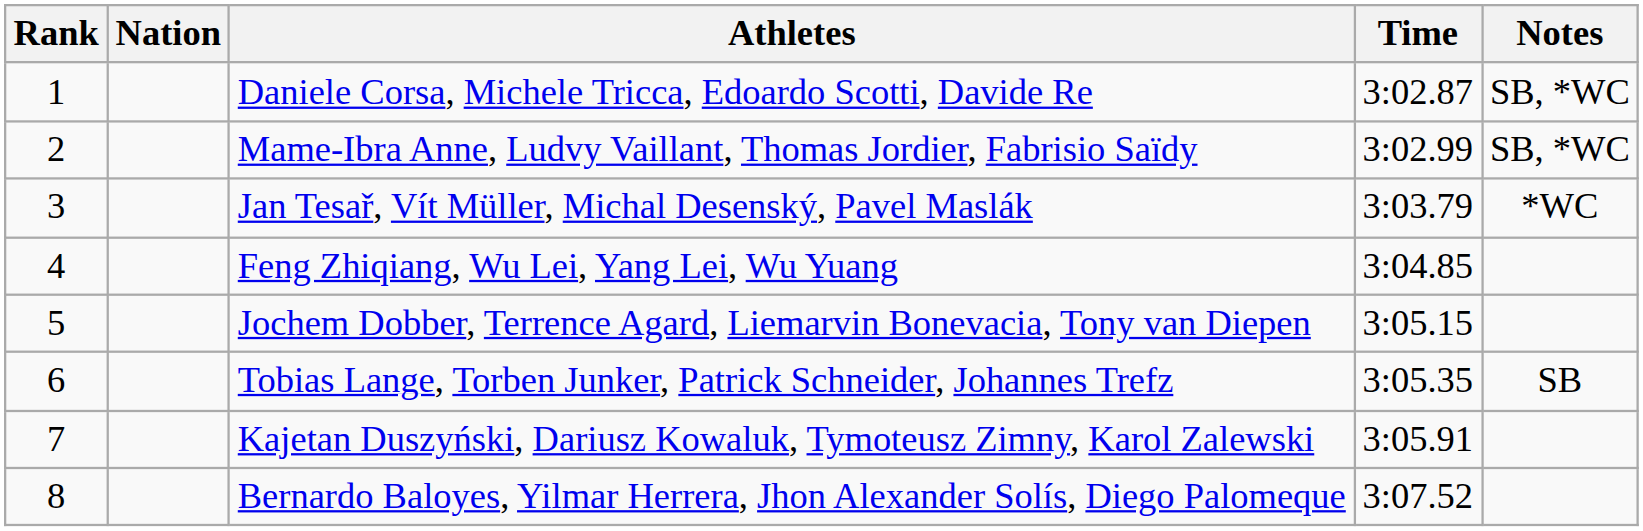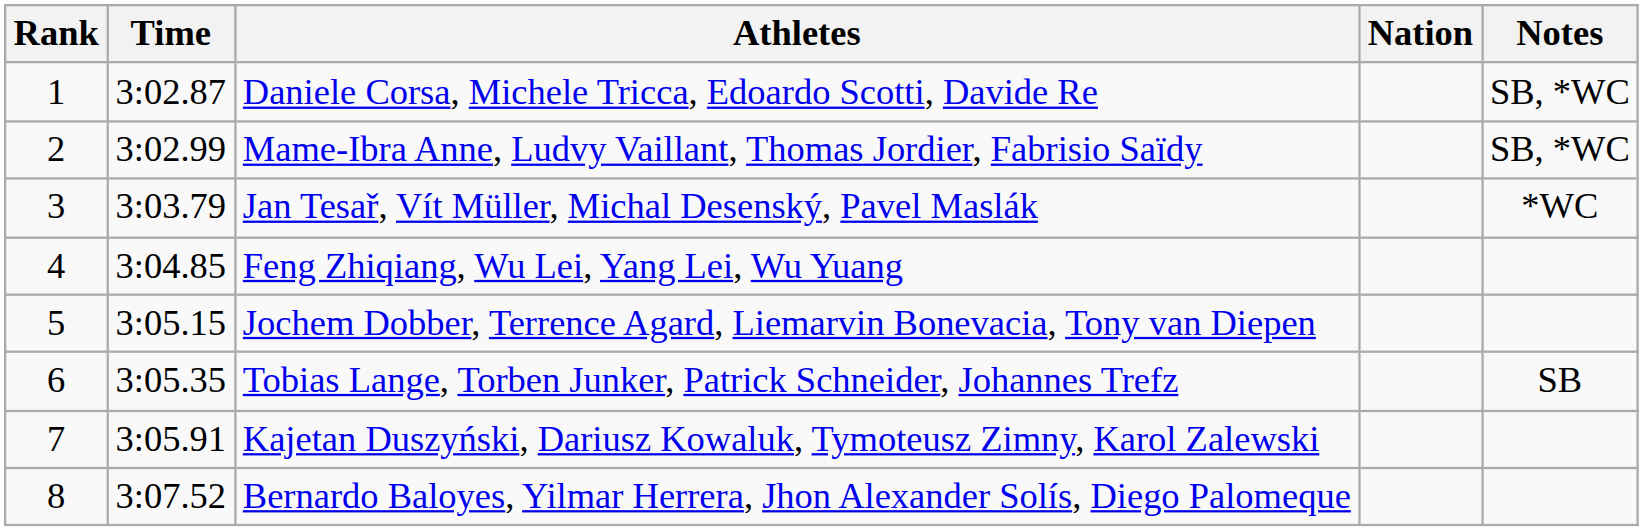 <table class="wikitable sortable" style="text-align:center">
 <tr>
 <th>Rank</th>
+<th>Time</th>
+<th>Athletes</th>
 <th>Nation</th>
-<th>Athletes</th>
-<th>Time</th>
 <th>Notes</th>
 </tr>
 <tr>
 <td>1</td>
+<td>3:02.87</td>
+<td align=left><a href='#'>Daniele Corsa</a>, <a href='#'>Michele Tricca</a>, <a href='#'>Edoardo Scotti</a>, <a href='#'>Davide Re</a></td>
 <td align=left></td>
-<td align=left><a href='#'>Daniele Corsa</a>, <a href='#'>Michele Tricca</a>, <a href='#'>Edoardo Scotti</a>, <a href='#'>Davide Re</a></td>
-<td>3:02.87</td>
 <td>SB, *WC</td>
 </tr>
 <tr>
 <td>2</td>
+<td>3:02.99</td>
+<td align=left><a href='#'>Mame-Ibra Anne</a>, <a href='#'>Ludvy Vaillant</a>, <a href='#'>Thomas Jordier</a>, <a href='#'>Fabrisio Saïdy</a></td>
 <td align=left></td>
-<td align=left><a href='#'>Mame-Ibra Anne</a>, <a href='#'>Ludvy Vaillant</a>, <a href='#'>Thomas Jordier</a>, <a href='#'>Fabrisio Saïdy</a></td>
-<td>3:02.99</td>
 <td>SB, *WC</td>
 </tr>
 <tr>
 <td>3</td>
+<td>3:03.79</td>
+<td align=left><a href='#'>Jan Tesař</a>, <a href='#'>Vít Müller</a>, <a href='#'>Michal Desenský</a>, <a href='#'>Pavel Maslák</a></td>
 <td align=left></td>
-<td align=left><a href='#'>Jan Tesař</a>, <a href='#'>Vít Müller</a>, <a href='#'>Michal Desenský</a>, <a href='#'>Pavel Maslák</a></td>
-<td>3:03.79</td>
 <td>*WC</td>
 </tr>
 <tr>
 <td>4</td>
+<td>3:04.85</td>
+<td align=left><a href='#'>Feng Zhiqiang</a>, <a href='#'>Wu Lei</a>, <a href='#'>Yang Lei</a>, <a href='#'>Wu Yuang</a></td>
 <td align=left></td>
-<td align=left><a href='#'>Feng Zhiqiang</a>, <a href='#'>Wu Lei</a>, <a href='#'>Yang Lei</a>, <a href='#'>Wu Yuang</a></td>
-<td>3:04.85</td>
 <td></td>
 </tr>
 <tr>
 <td>5</td>
+<td>3:05.15</td>
+<td align=left><a href='#'>Jochem Dobber</a>, <a href='#'>Terrence Agard</a>, <a href='#'>Liemarvin Bonevacia</a>, <a href='#'>Tony van Diepen</a></td>
 <td align=left></td>
-<td align=left><a href='#'>Jochem Dobber</a>, <a href='#'>Terrence Agard</a>, <a href='#'>Liemarvin Bonevacia</a>, <a href='#'>Tony van Diepen</a></td>
-<td>3:05.15</td>
 <td></td>
 </tr>
 <tr>
 <td>6</td>
+<td>3:05.35</td>
+<td align=left><a href='#'>Tobias Lange</a>, <a href='#'>Torben Junker</a>, <a href='#'>Patrick Schneider</a>, <a href='#'>Johannes Trefz</a></td>
 <td align=left></td>
-<td align=left><a href='#'>Tobias Lange</a>, <a href='#'>Torben Junker</a>, <a href='#'>Patrick Schneider</a>, <a href='#'>Johannes Trefz</a></td>
-<td>3:05.35</td>
 <td>SB</td>
 </tr>
 <tr>
 <td>7</td>
+<td>3:05.91</td>
+<td align=left><a href='#'>Kajetan Duszyński</a>, <a href='#'>Dariusz Kowaluk</a>, <a href='#'>Tymoteusz Zimny</a>, <a href='#'>Karol Zalewski</a></td>
 <td align=left></td>
-<td align=left><a href='#'>Kajetan Duszyński</a>, <a href='#'>Dariusz Kowaluk</a>, <a href='#'>Tymoteusz Zimny</a>, <a href='#'>Karol Zalewski</a></td>
-<td>3:05.91</td>
 <td></td>
 </tr>
 <tr>
 <td>8</td>
+<td>3:07.52</td>
+<td align=left><a href='#'>Bernardo Baloyes</a>, <a href='#'>Yilmar Herrera</a>, <a href='#'>Jhon Alexander Solís</a>, <a href='#'>Diego Palomeque</a></td>
 <td align=left></td>
-<td align=left><a href='#'>Bernardo Baloyes</a>, <a href='#'>Yilmar Herrera</a>, <a href='#'>Jhon Alexander Solís</a>, <a href='#'>Diego Palomeque</a></td>
-<td>3:07.52</td>
 <td></td>
 </tr>
 </table>
